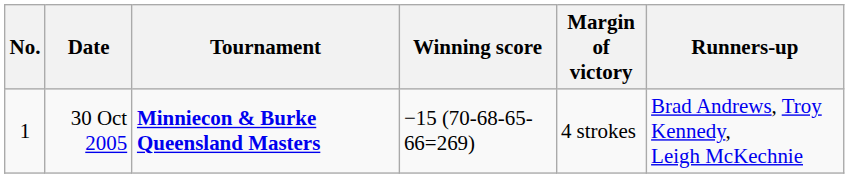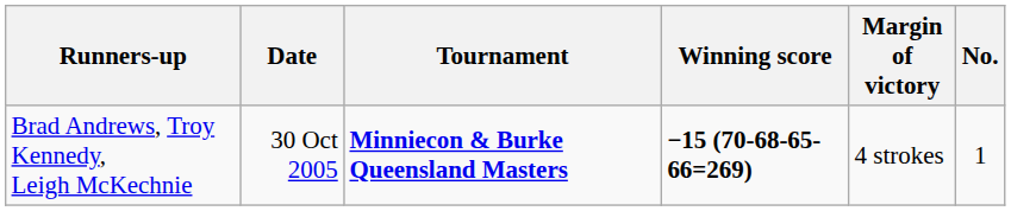 <table class="wikitable" style="font-size:95%;">
 <tr>
-<th>No.</th>
+<th>Runners-up</th>
 <th>Date</th>
 <th>Tournament</th>
 <th>Winning score</th>
 <th>Margin of<br>victory</th>
-<th>Runners-up</th>
+<th>No.</th>
 </tr>
 <tr>
-<td align=center>1</td>
+<td> <a href='#'>Brad Andrews</a>,  <a href='#'>Troy Kennedy</a>,<br> <a href='#'>Leigh McKechnie</a></td>
 <td align=right>30 Oct <a href='#'>2005</a></td>
 <td><strong><a href='#'>Minniecon & Burke Queensland Masters</a></strong></td>
-<td>−15 (70-68-65-66=269)</td>
+<td><strong>−15 (70-68-65-66=269)</strong></td>
 <td>4 strokes</td>
-<td> <a href='#'>Brad Andrews</a>,  <a href='#'>Troy Kennedy</a>,<br> <a href='#'>Leigh McKechnie</a></td>
+<td align=center>1</td>
 </tr>
 </table>
